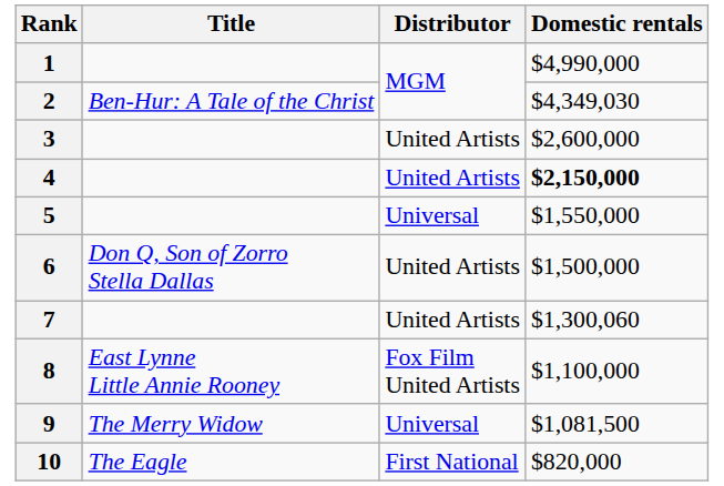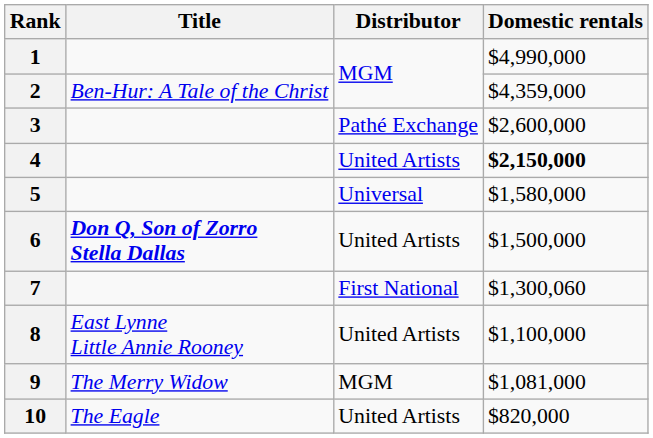 <table class="wikitable sortable" style="margin:auto; margin:auto;">
 <tr>
 <th>Rank</th>
 <th>Title</th>
 <th>Distributor</th>
 <th>Domestic rentals</th>
 </tr>
 <tr>
 <th style="text-align:center;"><strong>1</strong></th>
 <td><em></em></td>
 <td rowspan="2"><a href='#'>MGM</a></td>
 <td>$4,990,000</td>
 </tr>
 <tr>
 <th style="text-align:center;"><strong>2</strong></th>
 <td><em><a href='#'>Ben-Hur: A Tale of the Christ</a></em></td>
-<td>$4,349,030</td>
+<td>$4,359,000</td>
 </tr>
 <tr>
 <th style="text-align:center;"><strong>3</strong></th>
 <td><em></em></td>
-<td>United Artists</td>
+<td><a href='#'>Pathé Exchange</a></td>
 <td>$2,600,000</td>
 </tr>
 <tr>
 <th style="text-align:center;"><strong>4</strong></th>
 <td><em></em></td>
 <td><a href='#'>United Artists</a></td>
 <td><strong>$2,150,000</strong></td>
 </tr>
 <tr>
 <th style="text-align:center;"><strong>5</strong></th>
 <td><em></em></td>
 <td><a href='#'>Universal</a></td>
-<td>$1,550,000</td>
+<td>$1,580,000</td>
 </tr>
 <tr>
 <th style="text-align:center;"><strong>6</strong></th>
-<td><em><a href='#'>Don Q, Son of Zorro</a></em><br><em><a href='#'>Stella Dallas</a></em></td>
+<td><strong><em><a href='#'>Don Q, Son of Zorro</a></em><br><em><a href='#'>Stella Dallas</a></em></strong></td>
 <td>United Artists</td>
 <td>$1,500,000</td>
 </tr>
 <tr>
 <th style="text-align:center;"><strong>7</strong></th>
 <td><em></em></td>
-<td>United Artists</td>
+<td><a href='#'>First National</a></td>
 <td>$1,300,060</td>
 </tr>
 <tr>
 <th style="text-align:center;"><strong>8</strong></th>
 <td><em><a href='#'>East Lynne</a></em><br><em><a href='#'>Little Annie Rooney</a></em></td>
-<td><a href='#'>Fox Film</a><br>United Artists</td>
+<td>United Artists</td>
 <td>$1,100,000</td>
 </tr>
 <tr>
 <th style="text-align:center;"><strong>9</strong></th>
 <td><em><a href='#'>The Merry Widow</a></em></td>
-<td><a href='#'>Universal</a></td>
-<td>$1,081,500</td>
+<td>MGM</td>
+<td>$1,081,000</td>
 </tr>
 <tr>
 <th style="text-align:center;"><strong>10</strong></th>
 <td><em><a href='#'>The Eagle</a></em></td>
-<td><a href='#'>First National</a></td>
+<td>United Artists</td>
 <td>$820,000</td>
 </tr>
 </table>
